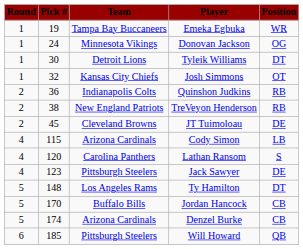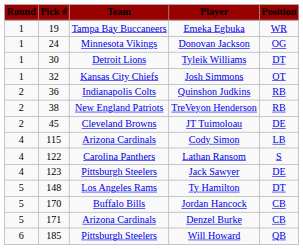 <table class="wikitable" style="text-align:center">
 <tr style="background:#900;">
 <td><strong><span>Round</span></strong></td>
 <td><strong><span>Pick #</span></strong></td>
 <td><strong><span>Team</span></strong></td>
 <td><strong><span>Player</span></strong></td>
 <td><strong><span>Position</span></strong></td>
 </tr>
 <tr>
 <td>1</td>
 <td>19</td>
 <td><a href='#'>Tampa Bay Buccaneers</a></td>
 <td><a href='#'>Emeka Egbuka</a></td>
 <td><a href='#'>WR</a></td>
 </tr>
 <tr>
 <td>1</td>
 <td>24</td>
 <td><a href='#'>Minnesota Vikings</a></td>
 <td><a href='#'>Donovan Jackson</a></td>
 <td><a href='#'>OG</a></td>
 </tr>
 <tr>
 <td>1</td>
 <td>30</td>
 <td><a href='#'>Detroit Lions</a></td>
 <td><a href='#'>Tyleik Williams</a></td>
 <td><a href='#'>DT</a></td>
 </tr>
 <tr>
 <td>1</td>
 <td>32</td>
 <td><a href='#'>Kansas City Chiefs</a></td>
 <td><a href='#'>Josh Simmons</a></td>
 <td><a href='#'>OT</a></td>
 </tr>
 <tr>
 <td>2</td>
 <td>36</td>
 <td><a href='#'>Indianapolis Colts</a></td>
 <td><a href='#'>Quinshon Judkins</a></td>
 <td><a href='#'>RB</a></td>
 </tr>
 <tr>
 <td>2</td>
 <td>38</td>
 <td><a href='#'>New England Patriots</a></td>
 <td><a href='#'>TreVeyon Henderson</a></td>
 <td><a href='#'>RB</a></td>
 </tr>
 <tr>
 <td>2</td>
 <td>45</td>
 <td><a href='#'>Cleveland Browns</a></td>
 <td><a href='#'>JT Tuimoloau</a></td>
 <td><a href='#'>DE</a></td>
 </tr>
 <tr>
 <td>4</td>
 <td>115</td>
 <td><a href='#'>Arizona Cardinals</a></td>
 <td><a href='#'>Cody Simon</a></td>
 <td><a href='#'>LB</a></td>
 </tr>
 <tr>
 <td>4</td>
-<td>120</td>
+<td>122</td>
 <td><a href='#'>Carolina Panthers</a></td>
 <td><a href='#'>Lathan Ransom</a></td>
 <td><a href='#'>S</a></td>
 </tr>
 <tr>
 <td>4</td>
 <td>123</td>
 <td><a href='#'>Pittsburgh Steelers</a></td>
 <td><a href='#'>Jack Sawyer</a></td>
 <td><a href='#'>DE</a></td>
 </tr>
 <tr>
 <td>5</td>
 <td>148</td>
 <td><a href='#'>Los Angeles Rams</a></td>
 <td><a href='#'>Ty Hamilton</a></td>
 <td><a href='#'>DT</a></td>
 </tr>
 <tr>
 <td>5</td>
 <td>170</td>
 <td><a href='#'>Buffalo Bills</a></td>
 <td><a href='#'>Jordan Hancock</a></td>
 <td><a href='#'>CB</a></td>
 </tr>
 <tr>
 <td>5</td>
-<td>174</td>
+<td>171</td>
 <td><a href='#'>Arizona Cardinals</a></td>
 <td><a href='#'>Denzel Burke</a></td>
 <td><a href='#'>CB</a></td>
 </tr>
 <tr>
 <td>6</td>
 <td>185</td>
 <td><a href='#'>Pittsburgh Steelers</a></td>
 <td><a href='#'>Will Howard</a></td>
 <td><a href='#'>QB</a></td>
 </tr>
 </table>
